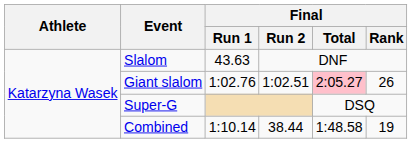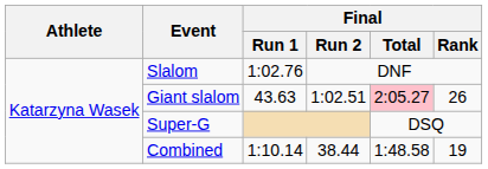 <table class="wikitable">
 <tr>
 <th rowspan="2">Athlete</th>
 <th rowspan="2">Event</th>
 <th colspan="4">Final</th>
 </tr>
 <tr>
 <th>Run 1</th>
 <th>Run 2</th>
 <th>Total</th>
 <th>Rank</th>
 </tr>
 <tr>
 <td rowspan=4><a href='#'>Katarzyna Wasek</a></td>
 <td><a href='#'>Slalom</a></td>
-<td align="center">43.63</td>
+<td align="center">1:02.76</td>
 <td align="center" colspan=3>DNF</td>
 </tr>
 <tr>
 <td><a href='#'>Giant slalom</a></td>
-<td align="center">1:02.76</td>
+<td align="center">43.63</td>
 <td align="center">1:02.51</td>
 <td align="center" style="background: pink;">2:05.27</td>
 <td align="center">26</td>
 </tr>
 <tr>
 <td><a href='#'>Super-G</a></td>
 <td colspan=2 bgcolor="wheat"></td>
 <td align="center" colspan=2>DSQ</td>
 </tr>
 <tr>
 <td><a href='#'>Combined</a></td>
 <td align="center">1:10.14</td>
 <td align="center">38.44</td>
 <td align="center">1:48.58</td>
 <td align="center">19</td>
 </tr>
 </table>
